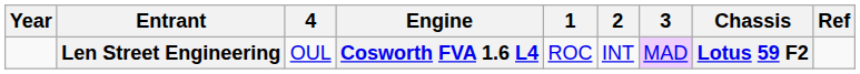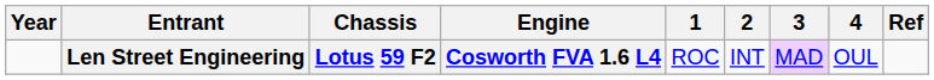 <table class="wikitable" style="text-align:center; font-size:90%">
 <tr>
 <th>Year</th>
 <th>Entrant</th>
-<th>4</th>
+<th>Chassis</th>
 <th>Engine</th>
 <th>1</th>
 <th>2</th>
 <th>3</th>
-<th>Chassis</th>
+<th>4</th>
 <th>Ref</th>
 </tr>
 <tr>
 <td></td>
 <th>Len Street Engineering</th>
-<td><a href='#'>OUL</a></td>
+<th><a href='#'>Lotus</a> <a href='#'>59</a> F2</th>
 <th><a href='#'>Cosworth</a> <a href='#'>FVA</a> 1.6 <a href='#'>L4</a></th>
 <td><a href='#'>ROC</a></td>
 <td><a href='#'>INT</a></td>
 <td style="background:#efcfff;"><a href='#'>MAD</a><br></td>
-<th><a href='#'>Lotus</a> <a href='#'>59</a> F2</th>
+<td><a href='#'>OUL</a></td>
 <td></td>
 </tr>
 </table>
